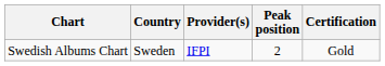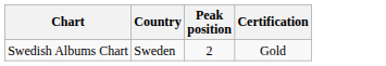 <table class="wikitable">
 <tr>
 <th>Chart</th>
 <th>Country</th>
-<th>Provider(s)</th>
 <th>Peak<br>position</th>
 <th>Certification</th>
 </tr>
 <tr>
 <td>Swedish Albums Chart</td>
 <td>Sweden</td>
-<td><a href='#'>IFPI</a></td>
 <td style="text-align:center;">2</td>
 <td style="text-align:center;">Gold</td>
 </tr>
 </table>
